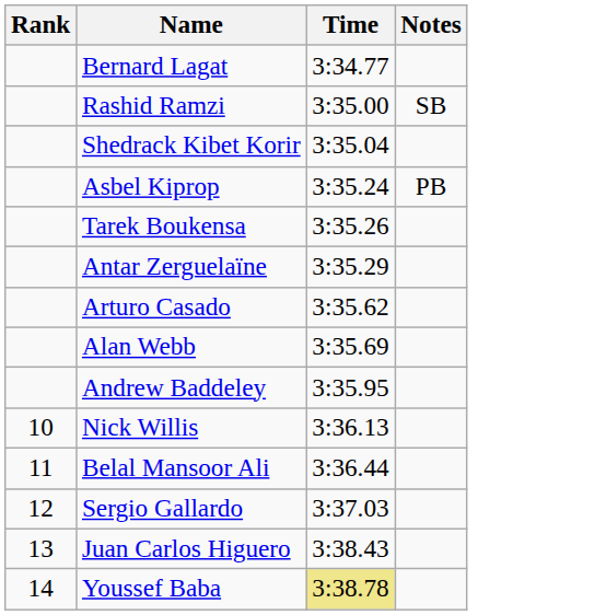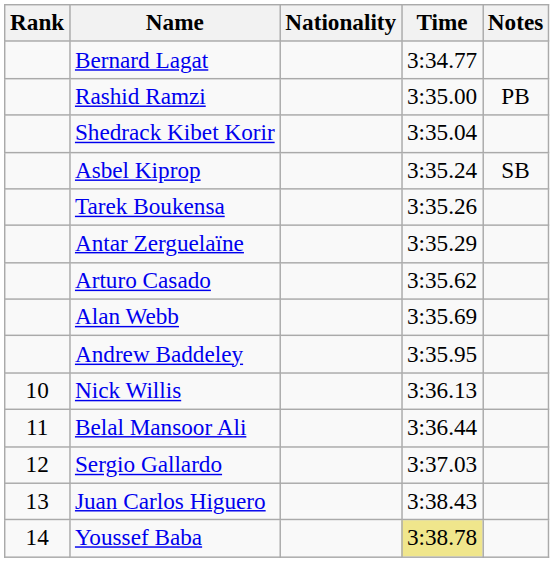 <table class="wikitable sortable" style="text-align:center">
 <tr>
 <th>Rank</th>
 <th>Name</th>
+<th>Nationality</th>
 <th>Time</th>
 <th>Notes</th>
 </tr>
 <tr>
 <td></td>
 <td align=left><a href='#'>Bernard Lagat</a></td>
+<td align=left></td>
 <td>3:34.77</td>
 <td></td>
 </tr>
 <tr>
 <td></td>
 <td align=left><a href='#'>Rashid Ramzi</a></td>
+<td align=left></td>
 <td>3:35.00</td>
-<td>SB</td>
+<td>PB</td>
 </tr>
 <tr>
 <td></td>
 <td align=left><a href='#'>Shedrack Kibet Korir</a></td>
+<td align=left></td>
 <td>3:35.04</td>
 <td></td>
 </tr>
 <tr>
 <td></td>
 <td align=left><a href='#'>Asbel Kiprop</a></td>
+<td align=left></td>
 <td>3:35.24</td>
-<td>PB</td>
+<td>SB</td>
 </tr>
 <tr>
 <td></td>
 <td align=left><a href='#'>Tarek Boukensa</a></td>
+<td align=left></td>
 <td>3:35.26</td>
 <td></td>
 </tr>
 <tr>
 <td></td>
 <td align=left><a href='#'>Antar Zerguelaïne</a></td>
+<td align=left></td>
 <td>3:35.29</td>
 <td></td>
 </tr>
 <tr>
 <td></td>
 <td align=left><a href='#'>Arturo Casado</a></td>
+<td align=left></td>
 <td>3:35.62</td>
 <td></td>
 </tr>
 <tr>
 <td></td>
 <td align=left><a href='#'>Alan Webb</a></td>
+<td align=left></td>
 <td>3:35.69</td>
 <td></td>
 </tr>
 <tr>
 <td></td>
 <td align=left><a href='#'>Andrew Baddeley</a></td>
+<td align=left></td>
 <td>3:35.95</td>
 <td></td>
 </tr>
 <tr>
 <td>10</td>
 <td align=left><a href='#'>Nick Willis</a></td>
+<td align=left></td>
 <td>3:36.13</td>
 <td></td>
 </tr>
 <tr>
 <td>11</td>
 <td align=left><a href='#'>Belal Mansoor Ali</a></td>
+<td align=left></td>
 <td>3:36.44</td>
 <td></td>
 </tr>
 <tr>
 <td>12</td>
 <td align=left><a href='#'>Sergio Gallardo</a></td>
+<td align=left></td>
 <td>3:37.03</td>
 <td></td>
 </tr>
 <tr>
 <td>13</td>
 <td align=left><a href='#'>Juan Carlos Higuero</a></td>
+<td align=left></td>
 <td>3:38.43</td>
 <td></td>
 </tr>
 <tr>
 <td>14</td>
 <td align=left><a href='#'>Youssef Baba</a></td>
+<td align=left></td>
 <td style="background: khaki;">3:38.78</td>
 <td></td>
 </tr>
 </table>
